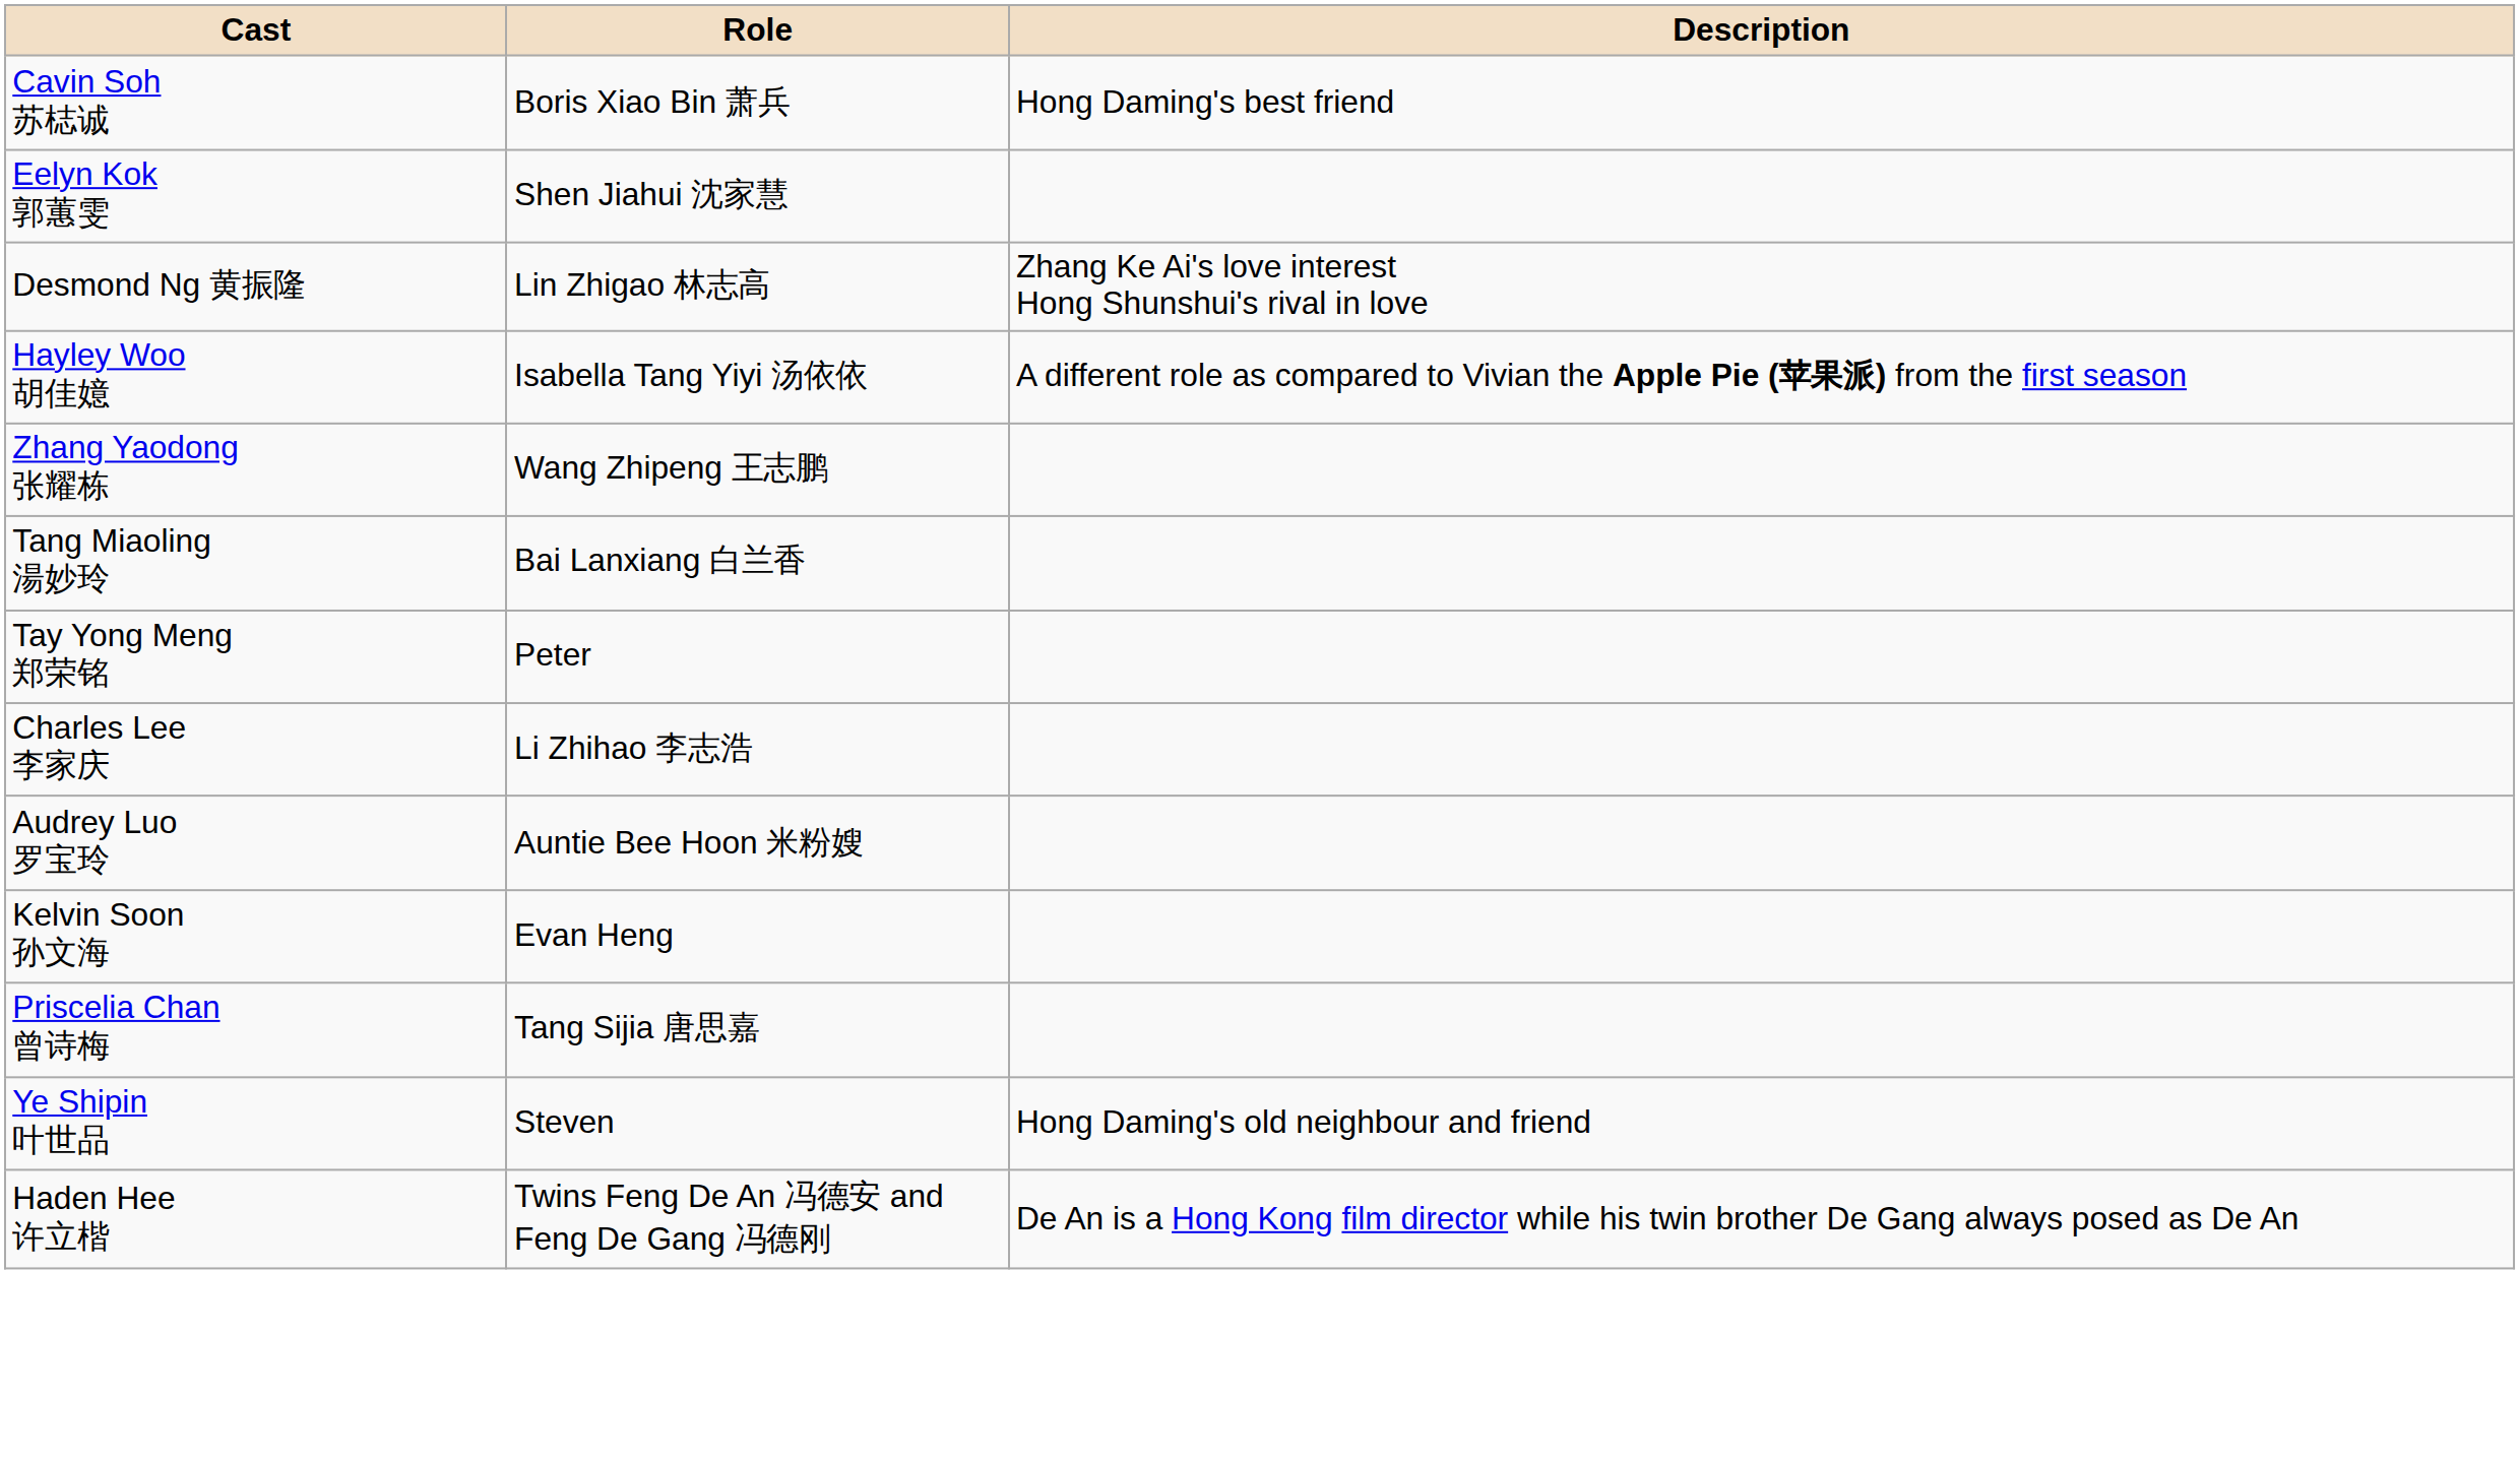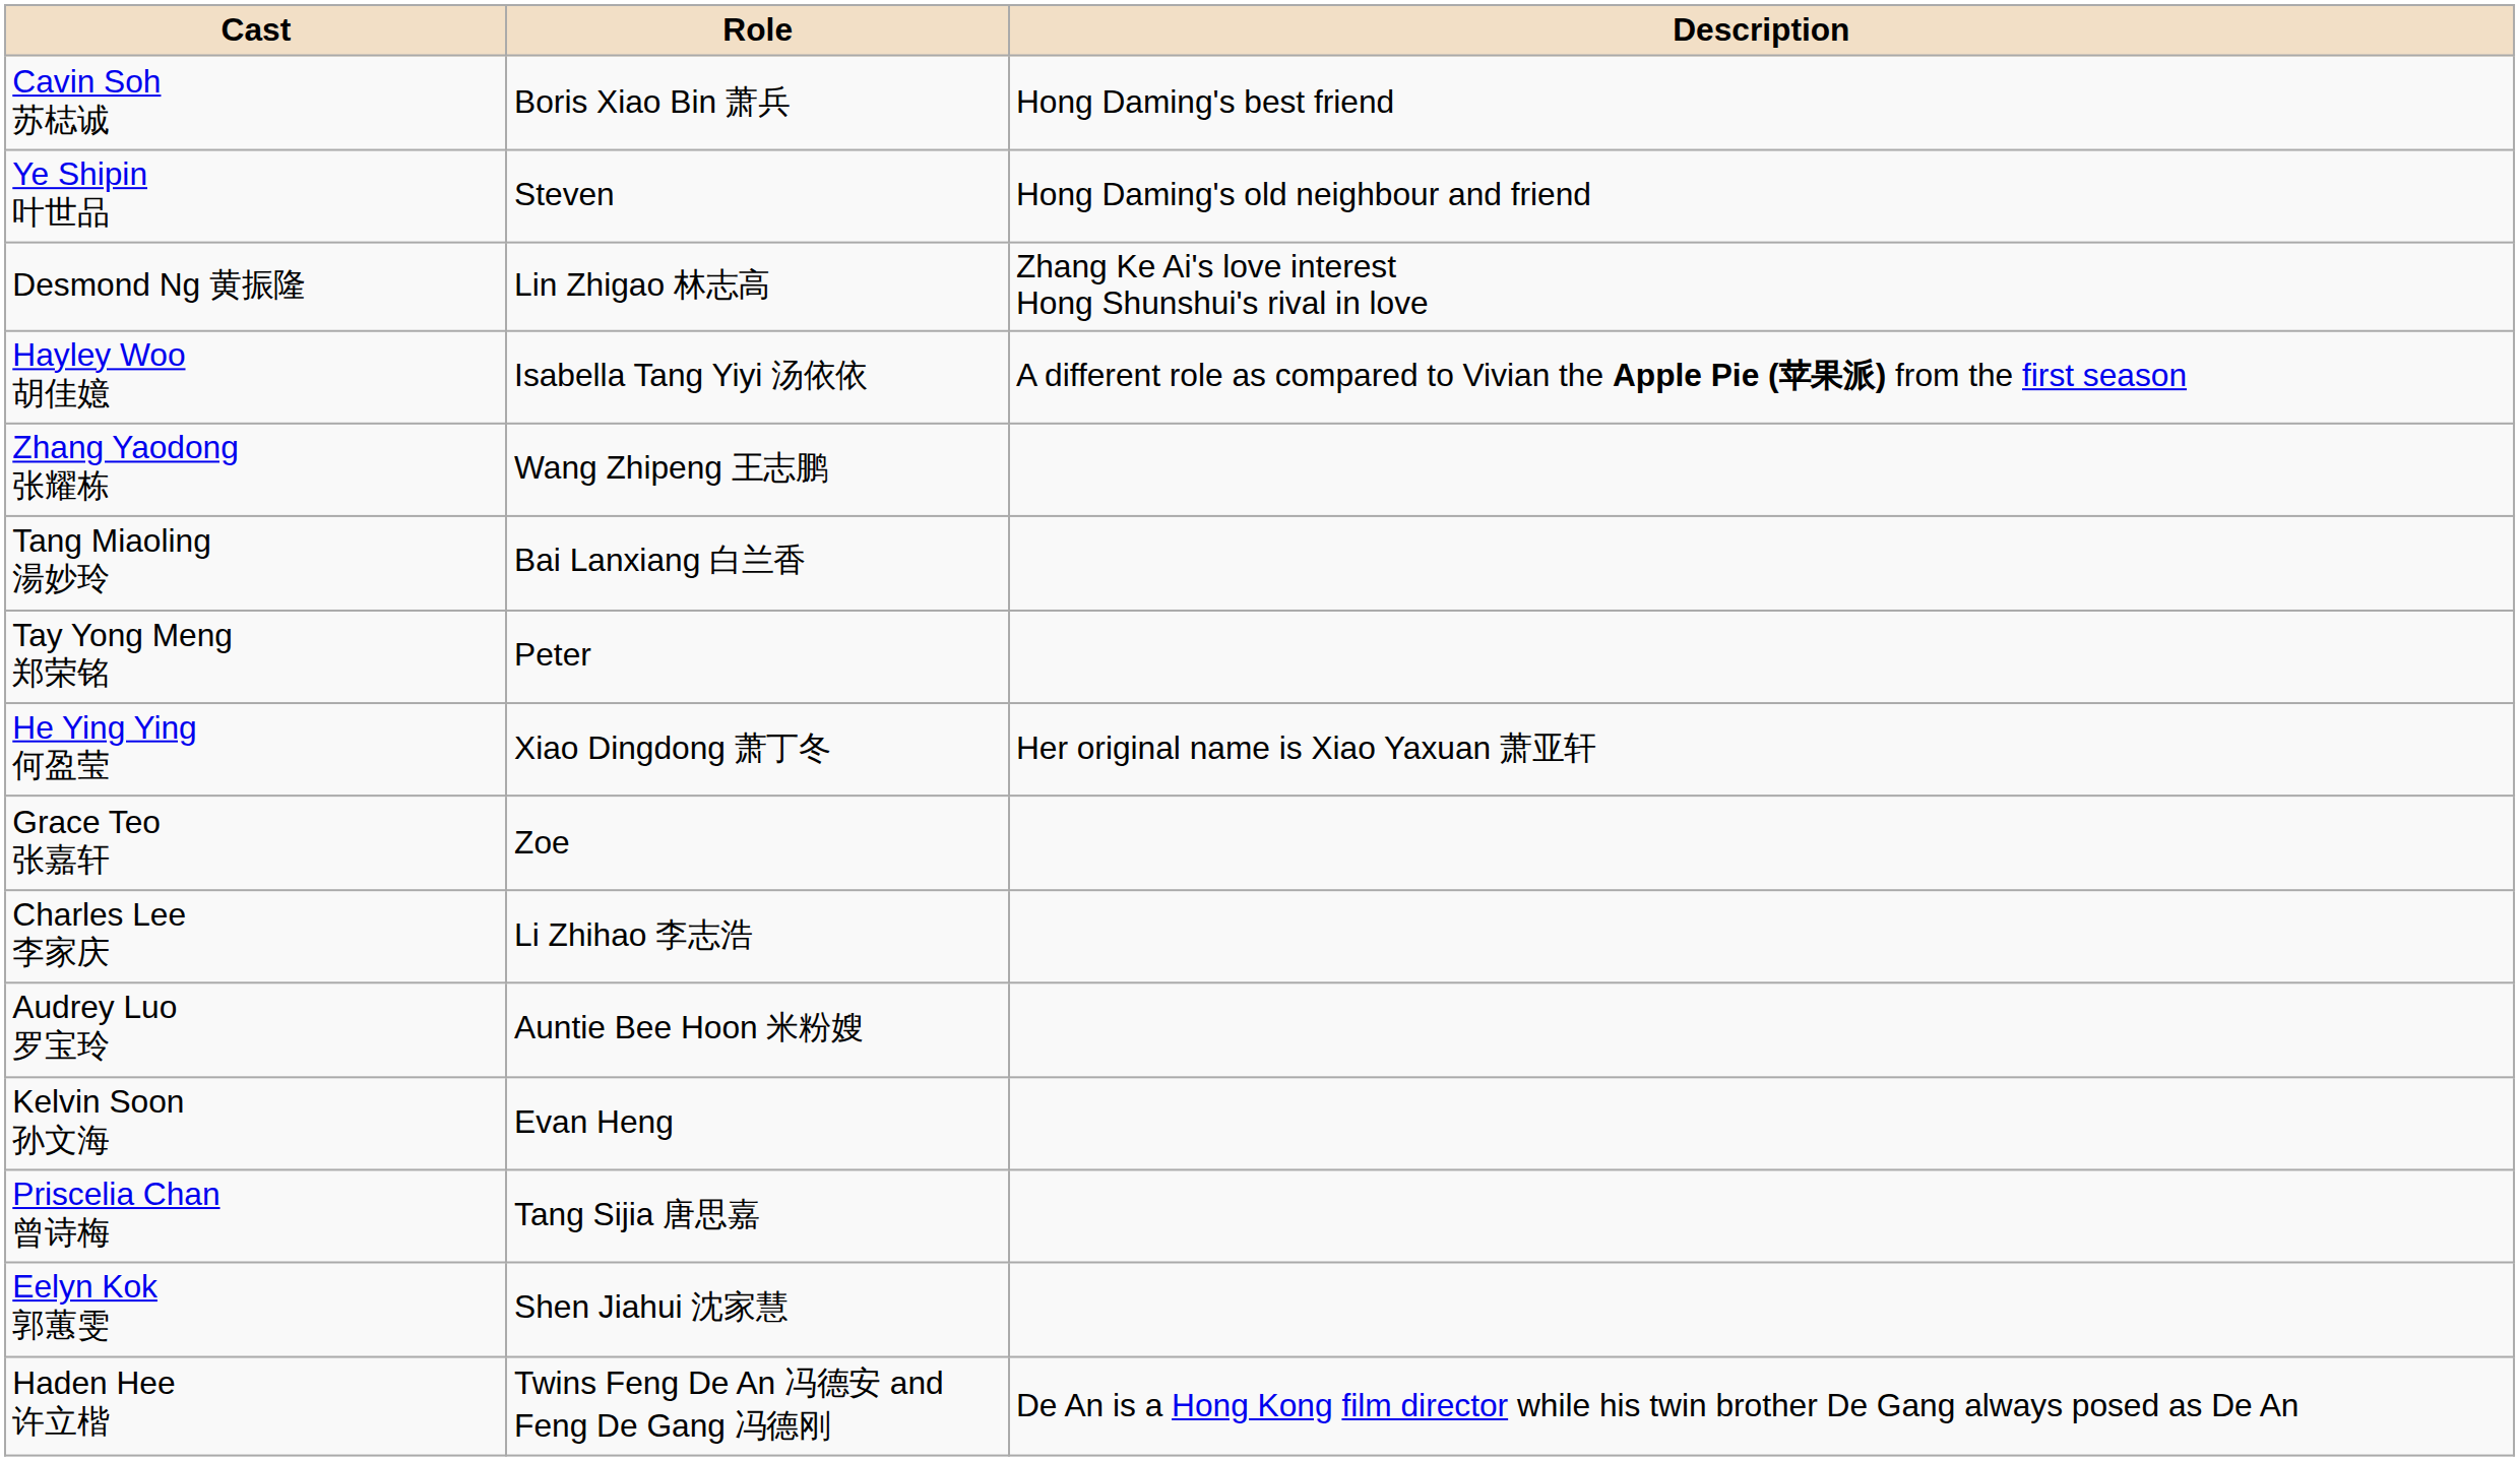 <table class="wikitable">
 <tr>
 <th style="background:#f2dfc6; width:16%">Cast</th>
 <th style="background:#f2dfc6; width:16%">Role</th>
 <th style="background:#f2dfc6; width:48%">Description</th>
 </tr>
 <tr>
 <td><a href='#'>Cavin Soh</a><br>苏梽诚</td>
 <td>Boris Xiao Bin 萧兵</td>
 <td>Hong Daming's best friend</td>
 </tr>
 <tr>
-<td><a href='#'>Eelyn Kok</a><br>郭蕙雯</td>
-<td>Shen Jiahui 沈家慧</td>
-<td></td>
+<td><a href='#'>Ye Shipin</a><br>叶世品</td>
+<td>Steven</td>
+<td>Hong Daming's old neighbour and friend</td>
 </tr>
 <tr>
 <td>Desmond Ng 黄振隆</td>
 <td>Lin Zhigao 林志高</td>
 <td>Zhang Ke Ai's love interest <br>Hong Shunshui's rival in love</td>
 </tr>
 <tr>
 <td><a href='#'>Hayley Woo</a><br>胡佳嬑</td>
 <td>Isabella Tang Yiyi 汤依依</td>
 <td>A different role as compared to Vivian the <strong>Apple Pie (苹果派)</strong> from the <a href='#'>first season</a></td>
 </tr>
 <tr>
 <td><a href='#'>Zhang Yaodong</a><br>张耀栋</td>
 <td>Wang Zhipeng 王志鹏</td>
 <td></td>
 </tr>
 <tr>
 <td>Tang Miaoling<br>湯妙玲</td>
 <td>Bai Lanxiang 白兰香</td>
 <td></td>
 </tr>
 <tr>
 <td>Tay Yong Meng<br>郑荣铭</td>
 <td>Peter</td>
 <td></td>
 </tr>
 <tr>
+<td><a href='#'>He Ying Ying</a><br>何盈莹</td>
+<td>Xiao Dingdong 萧丁冬</td>
+<td>Her original name is Xiao Yaxuan 萧亚轩</td>
+</tr>
+<tr>
+<td>Grace Teo<br>张嘉轩</td>
+<td>Zoe</td>
+<td></td>
+</tr>
+<tr>
 <td>Charles Lee<br>李家庆</td>
 <td>Li Zhihao 李志浩</td>
 <td></td>
 </tr>
 <tr>
 <td>Audrey Luo<br>罗宝玲</td>
 <td>Auntie Bee Hoon 米粉嫂</td>
 <td></td>
 </tr>
 <tr>
 <td>Kelvin Soon<br>孙文海</td>
 <td>Evan Heng</td>
 <td></td>
 </tr>
 <tr>
 <td><a href='#'>Priscelia Chan</a><br>曾诗梅</td>
 <td>Tang Sijia 唐思嘉</td>
 <td></td>
 </tr>
 <tr>
-<td><a href='#'>Ye Shipin</a><br>叶世品</td>
-<td>Steven</td>
-<td>Hong Daming's old neighbour and friend</td>
+<td><a href='#'>Eelyn Kok</a><br>郭蕙雯</td>
+<td>Shen Jiahui 沈家慧</td>
+<td></td>
 </tr>
 <tr>
 <td>Haden Hee<br>许立楷</td>
 <td>Twins Feng De An 冯德安 and Feng De Gang 冯德刚</td>
 <td>De An is a <a href='#'>Hong Kong</a> <a href='#'>film director</a> while his twin brother De Gang always posed as De An</td>
 </tr>
 </table>
